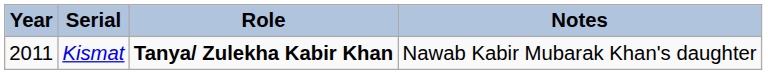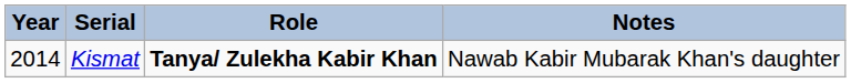 <table class="wikitable">
 <tr>
 <th style="background:#B0C4DE;">Year</th>
 <th style="background:#B0C4DE;">Serial</th>
 <th style="background:#B0C4DE;">Role</th>
 <th style="background:#B0C4DE;">Notes</th>
 </tr>
 <tr>
-<td rowspan="1">2011</td>
+<td rowspan="1">2014</td>
 <td><em><a href='#'>Kismat</a></em></td>
 <td><strong>Tanya/ Zulekha Kabir Khan</strong></td>
 <td>Nawab Kabir Mubarak Khan's daughter</td>
 </tr>
 </table>
